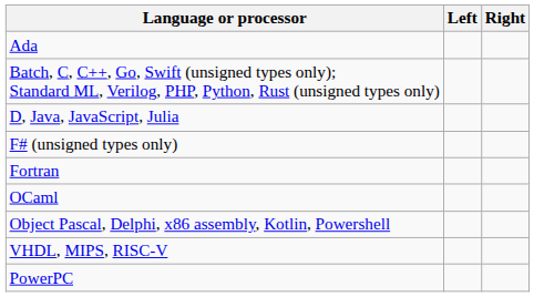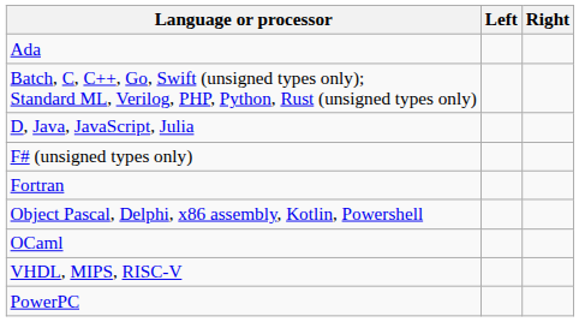 <table class="wikitable" style="margin-left: auto; margin-right: auto; border: none;">
 <tr>
 <th>Language or processor</th>
 <th>Left</th>
 <th>Right</th>
 </tr>
 <tr>
 <td><a href='#'>Ada</a></td>
 <td></td>
 <td></td>
 </tr>
 <tr>
 <td><a href='#'>Batch</a>, <a href='#'>C</a>, <a href='#'>C++</a>, <a href='#'>Go</a>, <a href='#'>Swift</a> (unsigned types only);<br> <a href='#'>Standard ML</a>, <a href='#'>Verilog</a>, <a href='#'>PHP</a>, <a href='#'>Python</a>, <a href='#'>Rust</a> (unsigned types only)</td>
 <td></td>
 <td></td>
 </tr>
 <tr>
 <td><a href='#'>D</a>, <a href='#'>Java</a>, <a href='#'>JavaScript</a>, <a href='#'>Julia</a></td>
 <td></td>
 <td></td>
 </tr>
 <tr>
 <td><a href='#'>F#</a> (unsigned types only)</td>
 <td></td>
 <td></td>
 </tr>
 <tr>
 <td><a href='#'>Fortran</a></td>
 <td></td>
 <td></td>
 </tr>
 <tr>
-<td><a href='#'>OCaml</a></td>
+<td><a href='#'>Object Pascal</a>, <a href='#'>Delphi</a>, <a href='#'>x86 assembly</a>, <a href='#'>Kotlin</a>, <a href='#'>Powershell</a></td>
 <td></td>
 <td></td>
 </tr>
 <tr>
-<td><a href='#'>Object Pascal</a>, <a href='#'>Delphi</a>, <a href='#'>x86 assembly</a>, <a href='#'>Kotlin</a>, <a href='#'>Powershell</a></td>
+<td><a href='#'>OCaml</a></td>
 <td></td>
 <td></td>
 </tr>
 <tr>
 <td><a href='#'>VHDL</a>, <a href='#'>MIPS</a>, <a href='#'>RISC-V</a></td>
 <td></td>
 <td></td>
 </tr>
 <tr>
 <td><a href='#'>PowerPC</a></td>
 <td></td>
 <td></td>
 </tr>
 </table>
